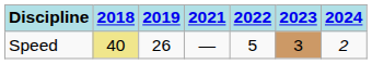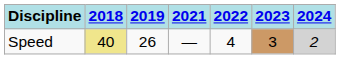 <table class="wikitable" style="text-align: center;">
 <tr>
 <th style="background: #b0e0e6;">Discipline</th>
 <th style="background: #b0e0e6;"><a href='#'>2018</a></th>
 <th style="background: #b0e0e6;"><a href='#'>2019</a></th>
 <th style="background: #b0e0e6;"><a href='#'>2021</a></th>
 <th style="background: #b0e0e6;"><a href='#'>2022</a></th>
 <th style="background: #b0e0e6;"><a href='#'>2023</a></th>
 <th style="background: #b0e0e6;"><a href='#'>2024</a></th>
 </tr>
 <tr>
 <td align="left">Speed</td>
 <td style="background: khaki;">40</td>
 <td>26</td>
 <td>—</td>
-<td>5</td>
+<td>4</td>
 <td style="background: #c96;">3</td>
-<td><em>2</em></td>
+<td style="background: lightgrey;"><em>2</em></td>
 </tr>
 </table>
